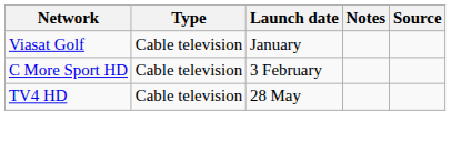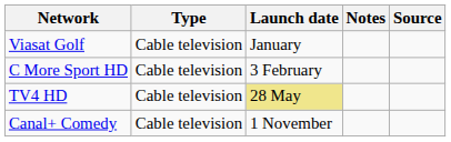 <table class="wikitable sortable">
 <tr>
 <th>Network</th>
 <th>Type</th>
 <th>Launch date</th>
 <th>Notes</th>
 <th>Source</th>
 </tr>
 <tr>
 <td><a href='#'>Viasat Golf</a></td>
 <td>Cable television</td>
 <td>January</td>
 <td></td>
 <td></td>
 </tr>
 <tr>
 <td><a href='#'>C More Sport HD</a></td>
 <td>Cable television</td>
 <td>3 February</td>
 <td></td>
 <td></td>
 </tr>
 <tr>
 <td><a href='#'>TV4 HD</a></td>
 <td>Cable television</td>
-<td>28 May</td>
+<td style="background: khaki;">28 May</td>
+<td></td>
+<td></td>
+</tr>
+<tr>
+<td><a href='#'>Canal+ Comedy</a></td>
+<td>Cable television</td>
+<td>1 November</td>
 <td></td>
 <td></td>
 </tr>
 </table>
